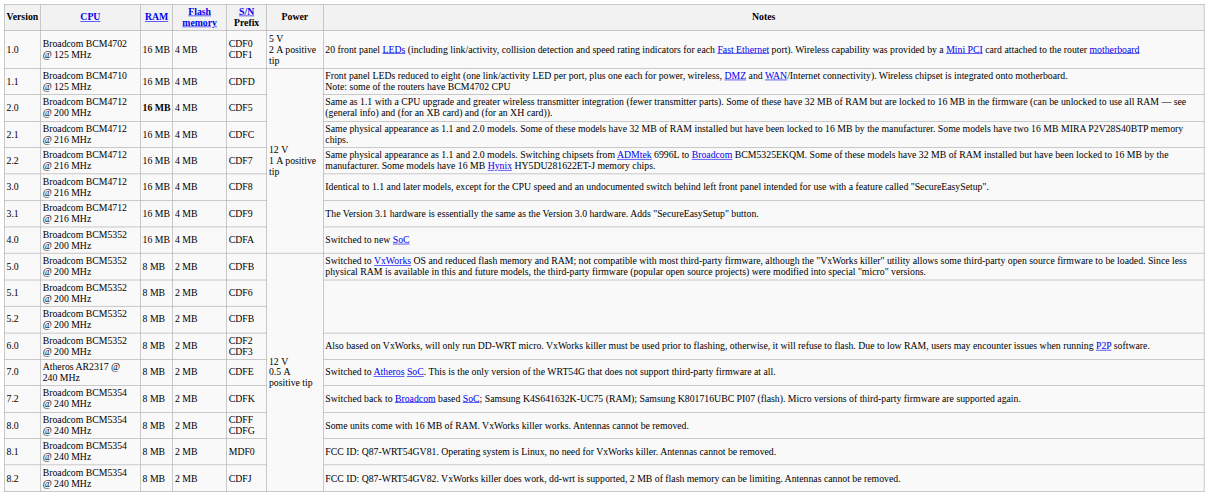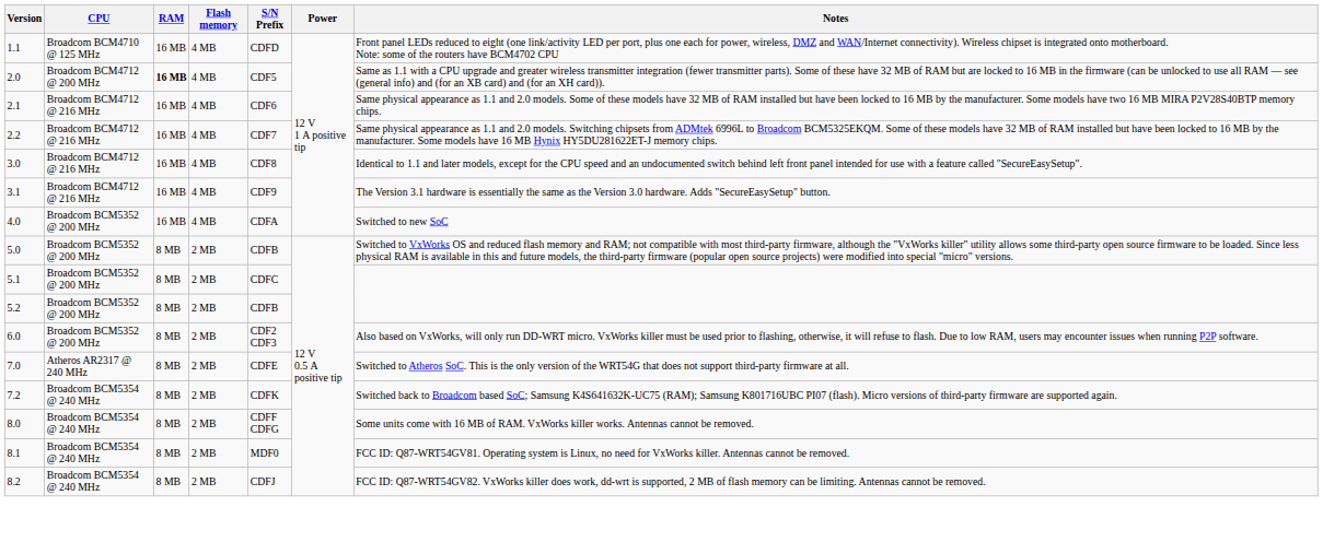 <table class="wikitable sortable">
 <tr>
 <th>Version</th>
 <th><a href='#'>CPU</a></th>
 <th><a href='#'>RAM</a></th>
 <th><a href='#'>Flash memory</a></th>
 <th><a href='#'>S/N</a> Prefix</th>
 <th>Power</th>
 <th>Notes</th>
-</tr>
-<tr>
-<td>1.0</td>
-<td>Broadcom BCM4702 @ 125 MHz</td>
-<td>16 MB</td>
-<td>4 MB</td>
-<td>CDF0<br>CDF1</td>
-<td>5 V<br> 2 A positive tip</td>
-<td>20 front panel <a href='#'>LEDs</a> (including link/activity, collision detection and speed rating indicators for each <a href='#'>Fast Ethernet</a> port).  Wireless capability was provided by a <a href='#'>Mini PCI</a> card attached to the router <a href='#'>motherboard</a></td>
 </tr>
 <tr>
 <td>1.1</td>
 <td>Broadcom BCM4710 @ 125 MHz</td>
 <td>16 MB</td>
 <td>4 MB</td>
 <td>CDFD</td>
 <td rowspan="7">12 V<br> 1 A positive tip</td>
 <td>Front panel LEDs reduced to eight (one link/activity LED per port, plus one each for power, wireless, <a href='#'>DMZ</a> and <a href='#'>WAN</a>/Internet connectivity).  Wireless chipset is integrated onto motherboard.<br>Note: some of the routers have BCM4702 CPU</td>
 </tr>
 <tr>
 <td>2.0</td>
 <td>Broadcom BCM4712 @ 200 MHz</td>
 <td><strong>16 MB</strong></td>
 <td>4 MB</td>
 <td>CDF5</td>
 <td>Same as 1.1 with a CPU upgrade and greater wireless transmitter integration (fewer transmitter parts). Some of these have 32 MB of RAM but are locked to 16 MB in the firmware (can be unlocked to use all RAM — see  (general info) and  (for an XB card) and  (for an XH card)).</td>
 </tr>
 <tr>
 <td>2.1</td>
 <td>Broadcom BCM4712 @ 216 MHz</td>
 <td>16 MB</td>
 <td>4 MB</td>
-<td>CDFC</td>
+<td>CDF6</td>
 <td>Same physical appearance as 1.1 and 2.0 models. Some of these models have 32 MB of RAM installed but have been locked to 16 MB by the manufacturer. Some models have two 16 MB MIRA P2V28S40BTP memory chips.</td>
 </tr>
 <tr>
 <td>2.2</td>
 <td>Broadcom BCM4712 @ 216 MHz</td>
 <td>16 MB</td>
 <td>4 MB</td>
 <td>CDF7</td>
 <td>Same physical appearance as 1.1 and 2.0 models.  Switching chipsets from <a href='#'>ADMtek</a> 6996L to <a href='#'>Broadcom</a> BCM5325EKQM.  Some of these models have 32 MB of RAM installed but have been locked to 16 MB by the manufacturer. Some models have 16 MB <a href='#'>Hynix</a> HY5DU281622ET-J memory chips.</td>
 </tr>
 <tr>
 <td>3.0</td>
 <td>Broadcom BCM4712 @ 216 MHz</td>
 <td>16 MB</td>
 <td>4 MB</td>
 <td>CDF8</td>
 <td>Identical to 1.1 and later models, except for the CPU speed and an undocumented switch behind left front panel intended for use with a feature called "SecureEasySetup".</td>
 </tr>
 <tr>
 <td>3.1</td>
 <td>Broadcom BCM4712 @ 216 MHz</td>
 <td>16 MB</td>
 <td>4 MB</td>
 <td>CDF9</td>
 <td>The Version 3.1 hardware is essentially the same as the Version 3.0 hardware. Adds "SecureEasySetup" button.</td>
 </tr>
 <tr>
 <td>4.0</td>
 <td>Broadcom BCM5352 @ 200 MHz</td>
 <td>16 MB</td>
 <td>4 MB</td>
 <td>CDFA</td>
 <td>Switched to new <a href='#'>SoC</a></td>
 </tr>
 <tr>
 <td>5.0</td>
 <td>Broadcom BCM5352 @ 200 MHz</td>
 <td>8 MB</td>
 <td>2 MB</td>
 <td>CDFB</td>
 <td rowspan="9">12 V<br> 0.5 A positive tip</td>
 <td>Switched to <a href='#'>VxWorks</a> OS and reduced flash memory and RAM; not compatible with most third-party firmware, although the "VxWorks killer" utility allows some third-party open source firmware to be loaded. Since less physical RAM is available in this and future models, the third-party firmware (popular open source projects) were modified into special "micro" versions. </td>
 </tr>
 <tr>
 <td>5.1</td>
 <td>Broadcom BCM5352 @ 200 MHz</td>
 <td>8 MB</td>
 <td>2 MB</td>
-<td>CDF6</td>
+<td>CDFC</td>
 </tr>
 <tr>
 <td>5.2</td>
 <td>Broadcom BCM5352 @ 200 MHz</td>
 <td>8 MB</td>
 <td>2 MB</td>
 <td>CDFB</td>
 </tr>
 <tr>
 <td>6.0</td>
 <td>Broadcom BCM5352 @ 200 MHz</td>
 <td>8 MB</td>
 <td>2 MB</td>
 <td>CDF2<br>CDF3</td>
 <td>Also based on VxWorks, will only run DD-WRT micro. VxWorks killer must be used prior to flashing, otherwise, it will refuse to flash. Due to low RAM, users may encounter issues when running <a href='#'>P2P</a> software. </td>
 </tr>
 <tr>
 <td>7.0</td>
 <td>Atheros AR2317 @ 240 MHz</td>
 <td>8 MB</td>
 <td>2 MB</td>
 <td>CDFE</td>
 <td>Switched to <a href='#'>Atheros</a> <a href='#'>SoC</a>.  This is the only version of the WRT54G that does not support third-party firmware at all.</td>
 </tr>
 <tr>
 <td>7.2</td>
 <td>Broadcom BCM5354 @ 240 MHz</td>
 <td>8 MB</td>
 <td>2 MB</td>
 <td>CDFK</td>
 <td>Switched back to <a href='#'>Broadcom</a> based <a href='#'>SoC</a>; Samsung K4S641632K-UC75 (RAM); Samsung K801716UBC PI07 (flash).  Micro versions of third-party firmware are supported again.</td>
 </tr>
 <tr>
 <td>8.0</td>
 <td>Broadcom BCM5354 @ 240 MHz</td>
 <td>8 MB</td>
 <td>2 MB</td>
 <td>CDFF<br>CDFG</td>
 <td>Some units come with 16 MB of RAM. VxWorks killer works. Antennas cannot be removed.</td>
 </tr>
 <tr>
 <td>8.1</td>
 <td>Broadcom BCM5354 @ 240 MHz</td>
 <td>8 MB</td>
 <td>2 MB</td>
 <td>MDF0</td>
 <td>FCC ID: Q87-WRT54GV81. Operating system is Linux, no need for VxWorks killer.  Antennas cannot be removed.</td>
 </tr>
 <tr>
 <td>8.2</td>
 <td>Broadcom BCM5354 @ 240 MHz</td>
 <td>8 MB</td>
 <td>2 MB</td>
 <td>CDFJ</td>
 <td>FCC ID: Q87-WRT54GV82. VxWorks killer does work, dd-wrt is supported, 2 MB of flash memory can be limiting.  Antennas cannot be removed.</td>
 </tr>
 </table>
